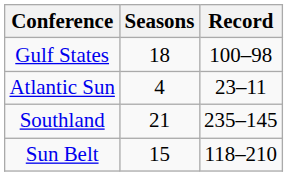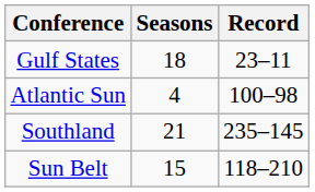 <table class="wikitable">
 <tr>
 <th>Conference</th>
 <th>Seasons</th>
 <th>Record</th>
 </tr>
 <tr align="center">
 <td><a href='#'>Gulf States</a></td>
 <td>18</td>
-<td>100–98</td>
+<td>23–11</td>
 </tr>
 <tr align="center">
 <td><a href='#'>Atlantic Sun</a></td>
 <td>4</td>
-<td>23–11</td>
+<td>100–98</td>
 </tr>
 <tr align="center">
 <td><a href='#'>Southland</a></td>
 <td>21</td>
 <td>235–145</td>
 </tr>
 <tr align="center">
 <td><a href='#'>Sun Belt</a></td>
 <td>15</td>
 <td>118–210</td>
 </tr>
 </table>
